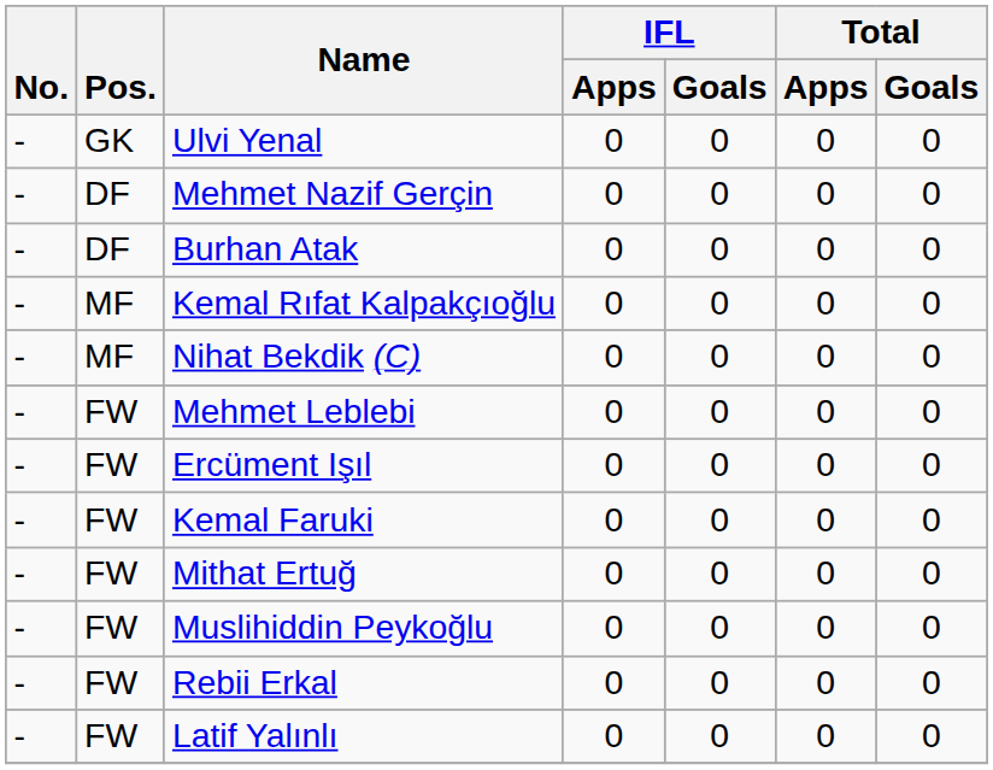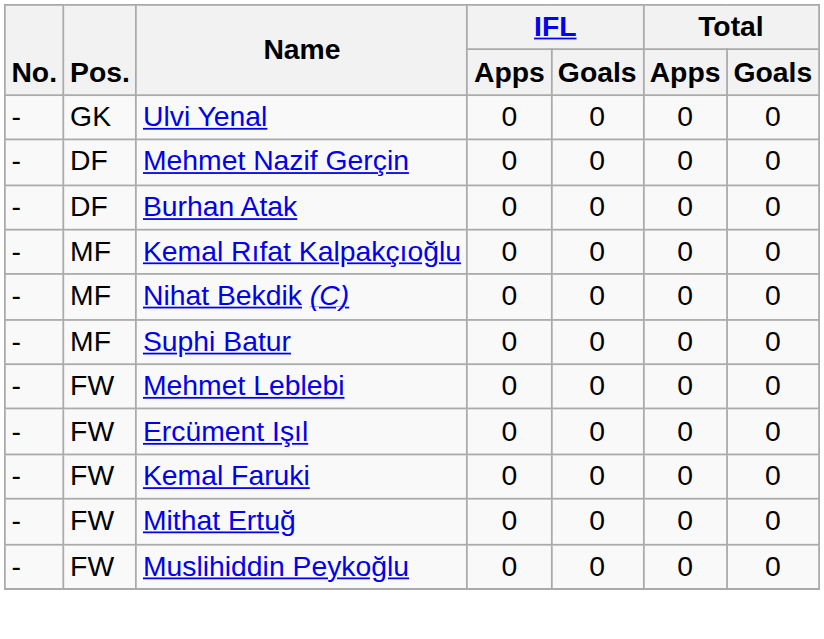 <table class="wikitable" style="text-align:center">
 <tr>
 <th rowspan="2" valign="bottom">No.</th>
 <th rowspan="2" valign="bottom">Pos.</th>
 <th rowspan="2">Name</th>
 <th colspan="2" width="85"><a href='#'>IFL</a></th>
 <th colspan="2" width="85">Total</th>
 </tr>
 <tr>
 <th>Apps</th>
 <th>Goals</th>
 <th>Apps</th>
 <th>Goals</th>
 </tr>
 <tr>
 <td align="left">-</td>
 <td align="left">GK</td>
 <td align="left"> <a href='#'>Ulvi Yenal</a></td>
 <td>0</td>
 <td>0</td>
 <td>0</td>
 <td>0</td>
 </tr>
 <tr>
 <td align="left">-</td>
 <td align="left">DF</td>
 <td align="left"> <a href='#'>Mehmet Nazif Gerçin</a></td>
 <td>0</td>
 <td>0</td>
 <td>0</td>
 <td>0</td>
 </tr>
 <tr>
 <td align="left">-</td>
 <td align="left">DF</td>
 <td align="left"> <a href='#'>Burhan Atak</a></td>
 <td>0</td>
 <td>0</td>
 <td>0</td>
 <td>0</td>
 </tr>
 <tr>
 <td align="left">-</td>
 <td align="left">MF</td>
 <td align="left"> <a href='#'>Kemal Rıfat Kalpakçıoğlu</a></td>
 <td>0</td>
 <td>0</td>
 <td>0</td>
 <td>0</td>
 </tr>
 <tr>
 <td align="left">-</td>
 <td align="left">MF</td>
 <td align="left"> <a href='#'>Nihat Bekdik</a> <em><a href='#'>(C)</a></em></td>
 <td>0</td>
 <td>0</td>
 <td>0</td>
 <td>0</td>
 </tr>
 <tr>
 <td align="left">-</td>
+<td align="left">MF</td>
+<td align="left"> <a href='#'>Suphi Batur</a></td>
+<td>0</td>
+<td>0</td>
+<td>0</td>
+<td>0</td>
+</tr>
+<tr>
+<td align="left">-</td>
 <td align="left">FW</td>
 <td align="left"> <a href='#'>Mehmet Leblebi</a></td>
 <td>0</td>
 <td>0</td>
 <td>0</td>
 <td>0</td>
 </tr>
 <tr>
 <td align="left">-</td>
 <td align="left">FW</td>
 <td align="left"> <a href='#'>Ercüment Işıl</a></td>
 <td>0</td>
 <td>0</td>
 <td>0</td>
 <td>0</td>
 </tr>
 <tr>
 <td align="left">-</td>
 <td align="left">FW</td>
 <td align="left"> <a href='#'>Kemal Faruki</a></td>
 <td>0</td>
 <td>0</td>
 <td>0</td>
 <td>0</td>
 </tr>
 <tr>
 <td align="left">-</td>
 <td align="left">FW</td>
 <td align="left"> <a href='#'>Mithat Ertuğ</a></td>
 <td>0</td>
 <td>0</td>
 <td>0</td>
 <td>0</td>
 </tr>
 <tr>
 <td align="left">-</td>
 <td align="left">FW</td>
 <td align="left"> <a href='#'>Muslihiddin Peykoğlu</a></td>
 <td>0</td>
 <td>0</td>
 <td>0</td>
 <td>0</td>
 </tr>
 <tr>
-<td align="left">-</td>
-<td align="left">FW</td>
-<td align="left"> <a href='#'>Rebii Erkal</a></td>
-<td>0</td>
-<td>0</td>
-<td>0</td>
-<td>0</td>
-</tr>
-<tr>
-<td align="left">-</td>
-<td align="left">FW</td>
-<td align="left"> <a href='#'>Latif Yalınlı</a></td>
-<td>0</td>
-<td>0</td>
-<td>0</td>
-<td>0</td>
-</tr>
-<tr>
 </tr>
 </table>
